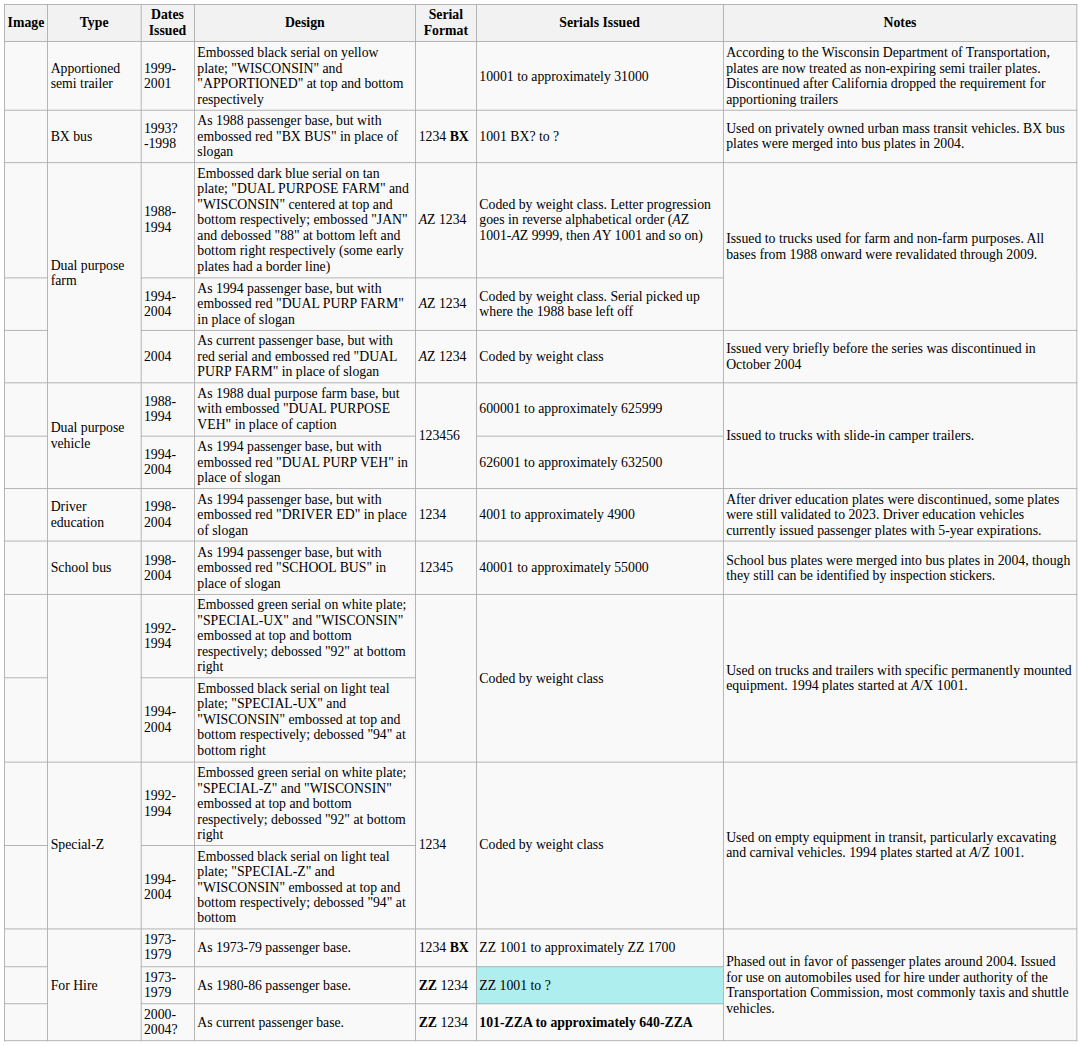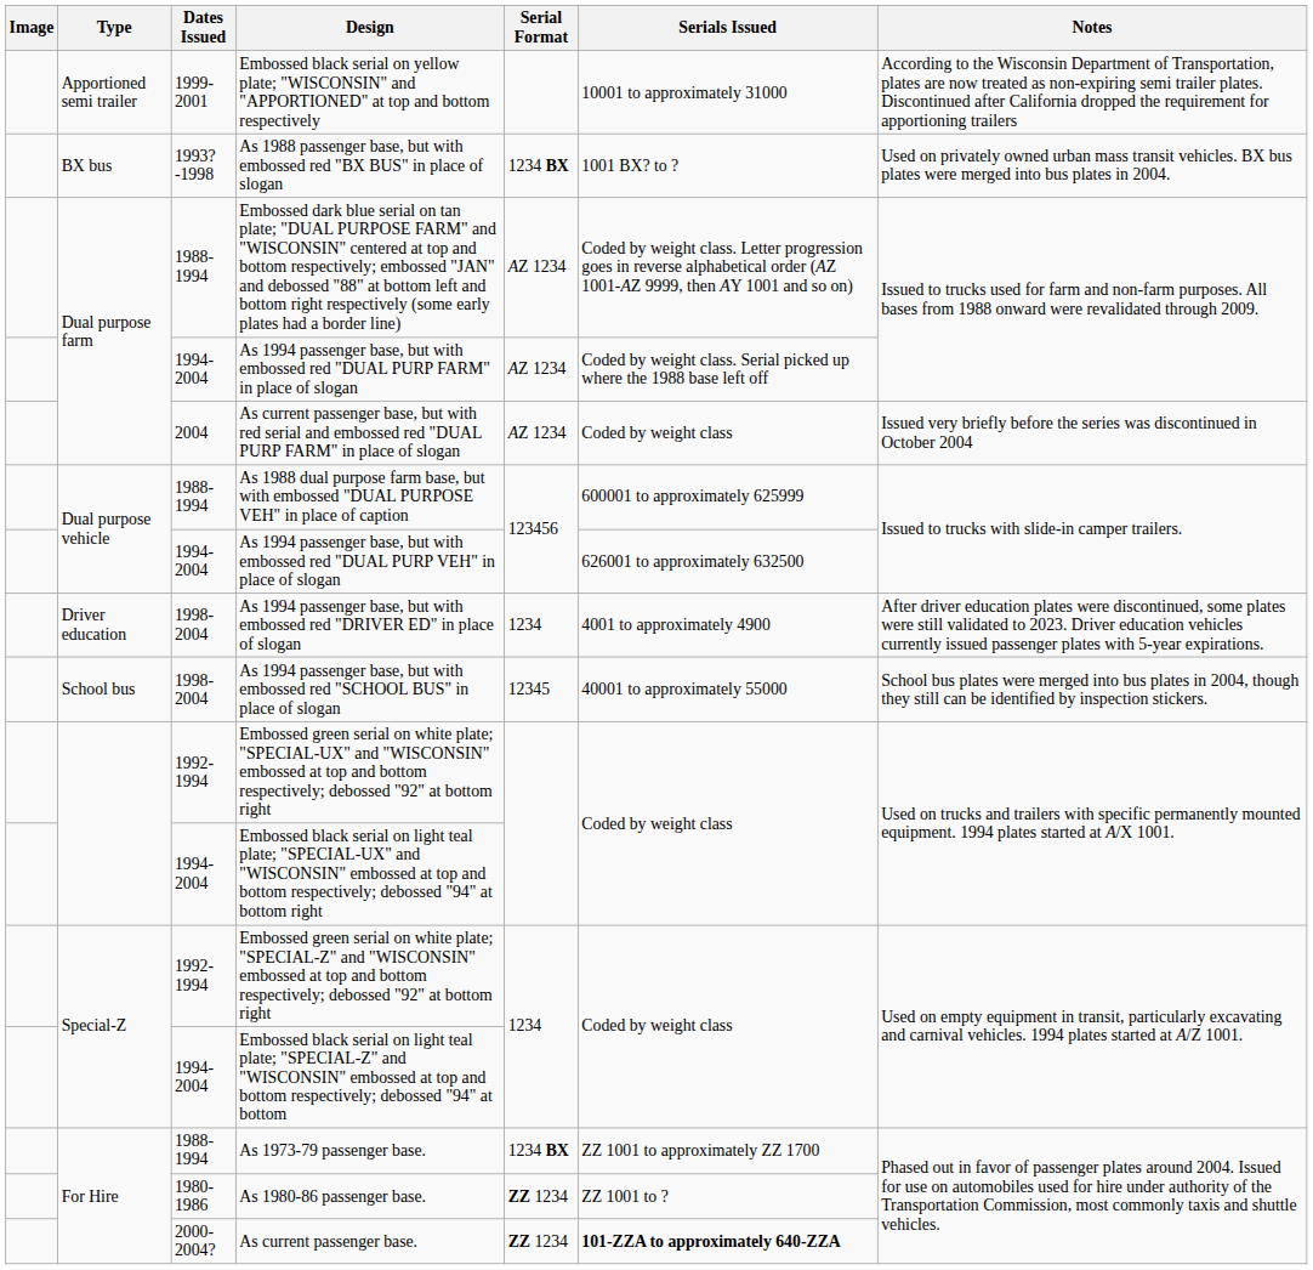 <table class="wikitable">
 <tr>
 <th>Image</th>
 <th>Type</th>
 <th>Dates Issued</th>
 <th style="width:250px;">Design</th>
 <th>Serial Format</th>
 <th>Serials Issued</th>
 <th>Notes</th>
 </tr>
 <tr>
 <td></td>
 <td>Apportioned semi trailer</td>
 <td>1999-2001</td>
 <td>Embossed black serial on yellow plate; "WISCONSIN" and "APPORTIONED" at top and bottom respectively</td>
 <td></td>
 <td>10001 to approximately 31000</td>
 <td>According to the Wisconsin Department of Transportation, plates are now treated as non-expiring semi trailer plates. Discontinued after California dropped the requirement for apportioning trailers </td>
 </tr>
 <tr>
 <td></td>
 <td>BX bus</td>
 <td>1993?-1998</td>
 <td>As 1988 passenger base, but with embossed red "BX BUS" in place of slogan</td>
 <td>1234 <strong>BX</strong></td>
 <td>1001 BX? to ?</td>
 <td>Used on privately owned urban mass transit vehicles. BX bus plates were merged into bus plates in 2004.</td>
 </tr>
 <tr>
 <td></td>
 <td rowspan="3">Dual purpose farm</td>
 <td>1988-1994</td>
 <td>Embossed dark blue serial on tan plate; "DUAL PURPOSE FARM" and "WISCONSIN" centered at top and bottom respectively; embossed "JAN" and debossed "88" at bottom left and bottom right respectively (some early plates had a border line)</td>
 <td><em>A</em>Z 1234</td>
 <td>Coded by weight class. Letter progression goes in reverse alphabetical order (<em>A</em>Z 1001-<em>A</em>Z 9999, then <em>A</em>Y 1001 and so on)</td>
 <td rowspan="2">Issued to trucks used for farm and non-farm purposes. All bases from 1988 onward were revalidated through 2009.</td>
 </tr>
 <tr>
 <td></td>
 <td>1994-2004</td>
 <td>As 1994 passenger base, but with embossed red "DUAL PURP FARM" in place of slogan</td>
 <td><em>A</em>Z 1234</td>
 <td>Coded by weight class. Serial picked up where the 1988 base left off</td>
 </tr>
 <tr>
 <td></td>
 <td>2004</td>
 <td>As current passenger base, but with red serial and embossed red "DUAL PURP FARM" in place of slogan</td>
 <td><em>A</em>Z 1234</td>
 <td>Coded by weight class</td>
 <td>Issued very briefly before the series was discontinued in October 2004</td>
 </tr>
 <tr>
 <td></td>
 <td rowspan="2">Dual purpose vehicle</td>
 <td>1988-1994</td>
 <td>As 1988 dual purpose farm base, but with embossed "DUAL PURPOSE VEH" in place of caption</td>
 <td rowspan="2">123456</td>
 <td>600001 to approximately 625999</td>
 <td rowspan="2">Issued to trucks with slide-in camper trailers.</td>
 </tr>
 <tr>
 <td></td>
 <td>1994-2004</td>
 <td>As 1994 passenger base, but with embossed red "DUAL PURP VEH" in place of slogan</td>
 <td>626001 to approximately 632500</td>
 </tr>
 <tr>
 <td></td>
 <td>Driver education</td>
 <td>1998-2004</td>
 <td>As 1994 passenger base, but with embossed red "DRIVER ED" in place of slogan</td>
 <td>1234 </td>
 <td>4001  to approximately 4900 </td>
 <td>After driver education plates were discontinued, some plates were still validated to 2023. Driver education vehicles currently issued passenger plates with 5-year expirations.</td>
 </tr>
 <tr>
 <td></td>
 <td>School bus</td>
 <td>1998-2004</td>
 <td>As 1994 passenger base, but with embossed red "SCHOOL BUS" in place of slogan</td>
 <td>12345</td>
 <td>40001 to approximately 55000</td>
 <td>School bus plates were merged into bus plates in 2004, though they still can be identified by inspection stickers.</td>
 </tr>
 <tr>
 <td></td>
 <td rowspan="2"></td>
 <td>1992-1994</td>
 <td>Embossed green serial on white plate; "SPECIAL-UX" and "WISCONSIN" embossed at top and bottom respectively; debossed "92" at bottom right</td>
 <td rowspan="2"></td>
 <td rowspan="2">Coded by weight class</td>
 <td rowspan="2">Used on trucks and trailers with specific permanently mounted equipment. 1994 plates started at <em>A</em>/X 1001.</td>
 </tr>
 <tr>
 <td></td>
 <td>1994-2004</td>
 <td>Embossed black serial on light teal plate; "SPECIAL-UX" and "WISCONSIN" embossed at top and bottom respectively; debossed "94" at bottom right</td>
 </tr>
 <tr>
 <td></td>
 <td rowspan="2">Special-Z</td>
 <td>1992-1994</td>
 <td>Embossed green serial on white plate; "SPECIAL-Z" and "WISCONSIN" embossed at top and bottom respectively; debossed "92" at bottom right</td>
 <td rowspan="2"> 1234</td>
 <td rowspan="2">Coded by weight class</td>
 <td rowspan="2">Used on empty equipment in transit, particularly excavating and carnival vehicles. 1994 plates started at <em>A</em>/Z 1001.</td>
 </tr>
 <tr>
 <td></td>
 <td>1994-2004</td>
 <td>Embossed black serial on light teal plate; "SPECIAL-Z" and "WISCONSIN" embossed at top and bottom respectively; debossed "94" at bottom</td>
 </tr>
 <tr>
 <td></td>
 <td rowspan="3">For Hire</td>
-<td>1973-1979</td>
+<td>1988-1994</td>
 <td>As 1973-79 passenger base.</td>
 <td>1234 <strong>BX</strong></td>
 <td>ZZ 1001 to approximately ZZ 1700</td>
 <td rowspan="3">Phased out in favor of passenger plates around 2004. Issued for use on automobiles used for hire under authority of the Transportation Commission, most commonly taxis and shuttle vehicles.</td>
 </tr>
 <tr>
 <td></td>
-<td>1973-1979</td>
+<td>1980-1986</td>
 <td>As 1980-86 passenger base.</td>
 <td><strong>ZZ</strong> 1234</td>
-<td style="background: paleturquoise;">ZZ 1001 to ?</td>
+<td>ZZ 1001 to ?</td>
 </tr>
 <tr>
 <td></td>
 <td>2000-2004?</td>
 <td>As current passenger base.</td>
 <td><strong>ZZ</strong> 1234</td>
 <td><strong>101-ZZA to approximately 640-ZZA</strong></td>
 </tr>
 </table>
